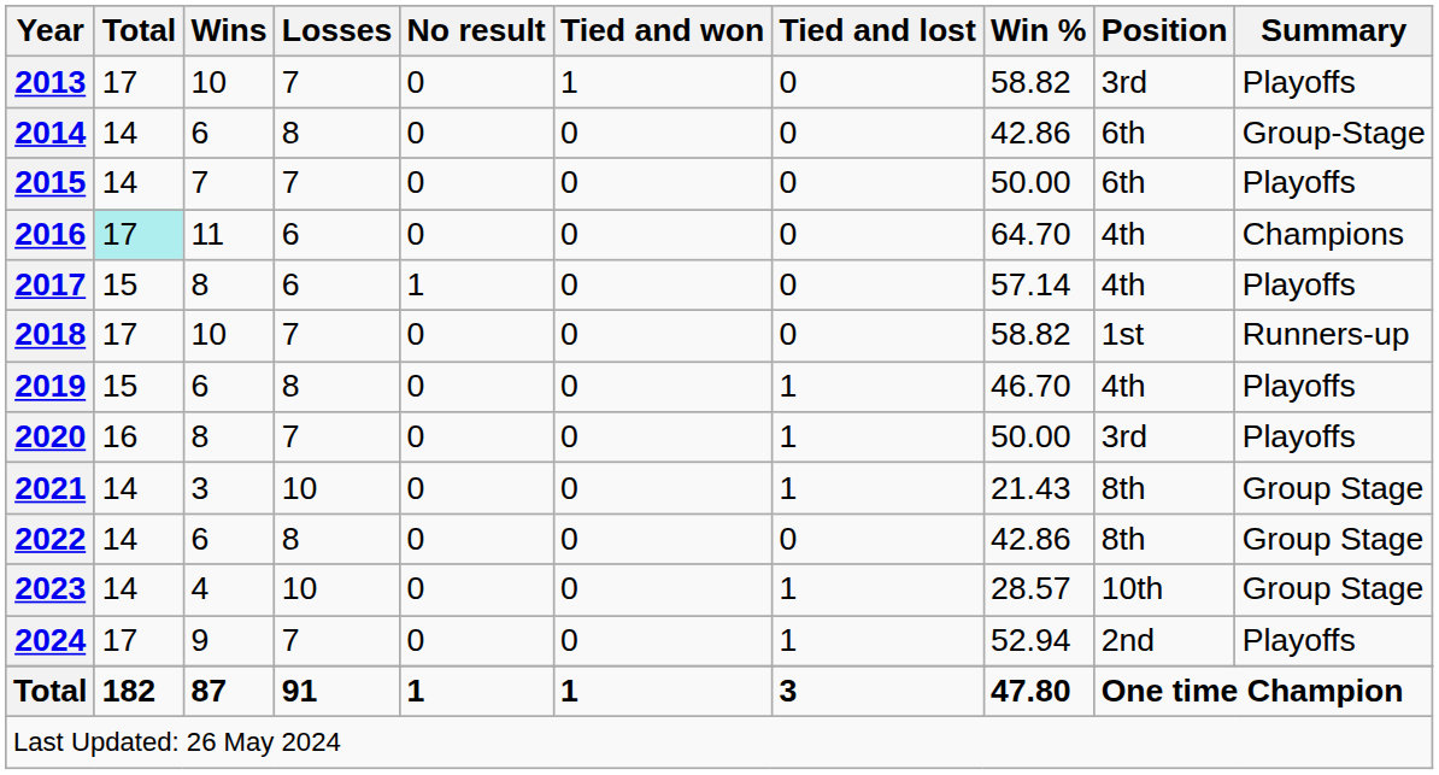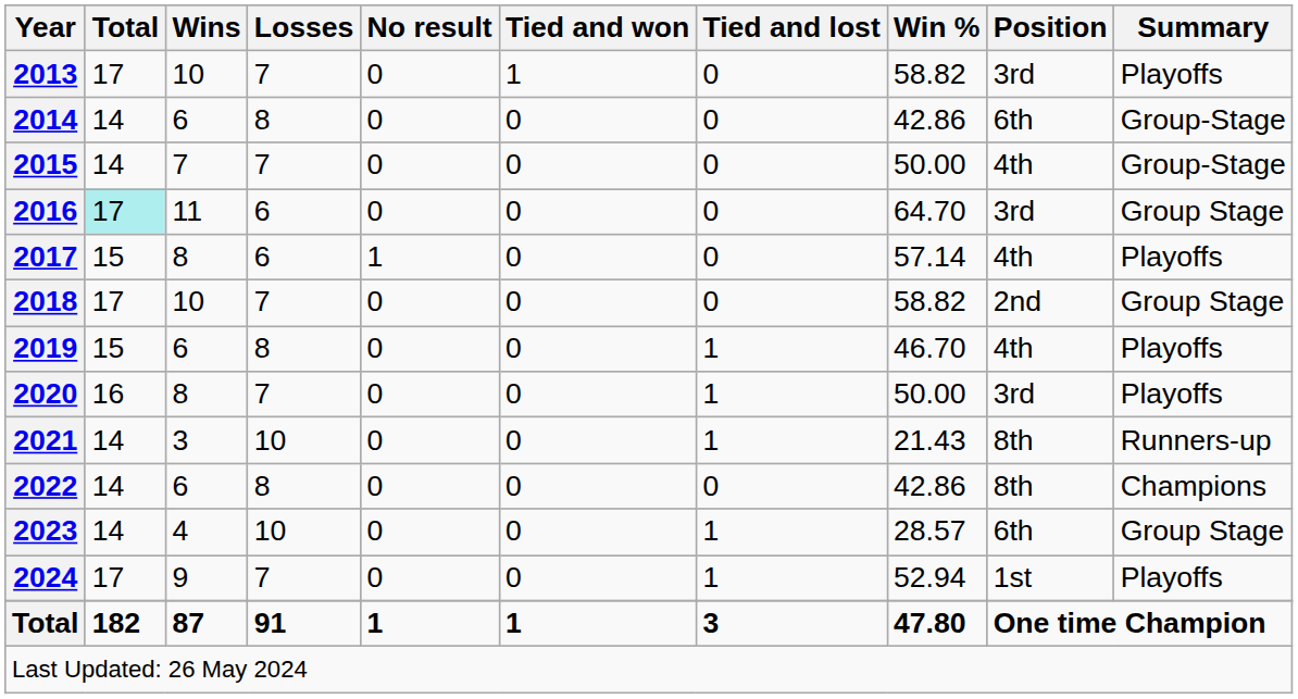 <table class="wikitable">
 <tr>
 <th>Year</th>
 <th>Total</th>
 <th>Wins</th>
 <th>Losses</th>
 <th>No result</th>
 <th>Tied and won</th>
 <th>Tied and lost</th>
 <th>Win %</th>
 <th>Position</th>
 <th>Summary</th>
 </tr>
 <tr>
 <th><a href='#'>2013</a></th>
 <td>17</td>
 <td>10</td>
 <td>7</td>
 <td>0</td>
 <td>1</td>
 <td>0</td>
 <td>58.82</td>
 <td>3rd</td>
 <td>Playoffs</td>
 </tr>
 <tr>
 <th><a href='#'>2014</a></th>
 <td>14</td>
 <td>6</td>
 <td>8</td>
 <td>0</td>
 <td>0</td>
 <td>0</td>
 <td>42.86</td>
 <td>6th</td>
 <td>Group-Stage</td>
 </tr>
 <tr>
 <th><a href='#'>2015</a></th>
 <td>14</td>
 <td>7</td>
 <td>7</td>
 <td>0</td>
 <td>0</td>
 <td>0</td>
 <td>50.00</td>
-<td>6th</td>
-<td>Playoffs</td>
+<td>4th</td>
+<td>Group-Stage</td>
 </tr>
 <tr>
 <th><a href='#'>2016</a></th>
 <td style="background: paleturquoise;">17</td>
 <td>11</td>
 <td>6</td>
 <td>0</td>
 <td>0</td>
 <td>0</td>
 <td>64.70</td>
-<td>4th</td>
-<td>Champions</td>
+<td>3rd</td>
+<td>Group Stage</td>
 </tr>
 <tr>
 <th><a href='#'>2017</a></th>
 <td>15</td>
 <td>8</td>
 <td>6</td>
 <td>1</td>
 <td>0</td>
 <td>0</td>
 <td>57.14</td>
 <td>4th</td>
 <td>Playoffs</td>
 </tr>
 <tr>
 <th><a href='#'>2018</a></th>
 <td>17</td>
 <td>10</td>
 <td>7</td>
 <td>0</td>
 <td>0</td>
 <td>0</td>
 <td>58.82</td>
-<td>1st</td>
-<td>Runners-up</td>
+<td>2nd</td>
+<td>Group Stage</td>
 </tr>
 <tr>
 <th><a href='#'>2019</a></th>
 <td>15</td>
 <td>6</td>
 <td>8</td>
 <td>0</td>
 <td>0</td>
 <td>1</td>
 <td>46.70</td>
 <td>4th</td>
 <td>Playoffs</td>
 </tr>
 <tr>
 <th><a href='#'>2020</a></th>
 <td>16</td>
 <td>8</td>
 <td>7</td>
 <td>0</td>
 <td>0</td>
 <td>1</td>
 <td>50.00</td>
 <td>3rd</td>
 <td>Playoffs</td>
 </tr>
 <tr>
 <th><a href='#'>2021</a></th>
 <td>14</td>
 <td>3</td>
 <td>10</td>
 <td>0</td>
 <td>0</td>
 <td>1</td>
 <td>21.43</td>
 <td>8th</td>
-<td>Group Stage</td>
+<td>Runners-up</td>
 </tr>
 <tr>
 <th><a href='#'>2022</a></th>
 <td>14</td>
 <td>6</td>
 <td>8</td>
 <td>0</td>
 <td>0</td>
 <td>0</td>
 <td>42.86</td>
 <td>8th</td>
-<td>Group Stage</td>
+<td>Champions</td>
 </tr>
 <tr>
 <th><a href='#'>2023</a></th>
 <td>14</td>
 <td>4</td>
 <td>10</td>
 <td>0</td>
 <td>0</td>
 <td>1</td>
 <td>28.57</td>
-<td>10th</td>
+<td>6th</td>
 <td>Group Stage</td>
 </tr>
 <tr>
 <th><a href='#'>2024</a></th>
 <td>17</td>
 <td>9</td>
 <td>7</td>
 <td>0</td>
 <td>0</td>
 <td>1</td>
 <td>52.94</td>
-<td>2nd</td>
+<td>1st</td>
 <td>Playoffs</td>
 </tr>
 <tr>
 </tr>
 <tr class=sortbottom>
 <th>Total</th>
 <td><strong>182</strong></td>
 <td><strong>87</strong></td>
 <td><strong>91</strong></td>
 <td><strong>1</strong></td>
 <td><strong>1</strong></td>
 <td><strong>3</strong></td>
 <td><strong>47.80</strong></td>
 <td colspan=2><strong>One time Champion</strong></td>
 </tr>
 <tr>
 <td colspan=10><small>Last Updated: 26 May 2024</small></td>
 </tr>
 </table>
